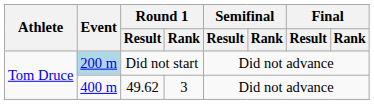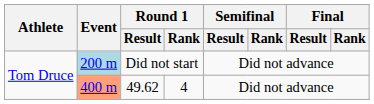 <table class=wikitable style="font-size:90%">
 <tr>
 <th rowspan="2">Athlete</th>
 <th rowspan="2">Event</th>
 <th colspan="2">Round 1</th>
 <th colspan="2">Semifinal</th>
 <th colspan="2">Final</th>
 </tr>
 <tr style="font-size:95%">
 <th>Result</th>
 <th>Rank</th>
 <th>Result</th>
 <th>Rank</th>
 <th>Result</th>
 <th>Rank</th>
 </tr>
 <tr align=center>
 <td align=left rowspan=2><a href='#'>Tom Druce</a></td>
 <td align=left style="background: lightblue;"><a href='#'>200 m</a></td>
 <td colspan=2>Did not start</td>
 <td colspan="4">Did not advance</td>
 </tr>
 <tr align=center>
-<td align=left><a href='#'>400 m</a></td>
+<td align=left style="background: lightsalmon;"><a href='#'>400 m</a></td>
 <td>49.62</td>
-<td>3</td>
+<td>4</td>
 <td colspan="4">Did not advance</td>
 </tr>
 </table>
